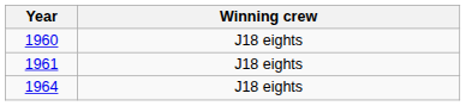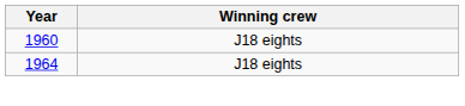 <table class="wikitable" style="text-align:center">
 <tr>
 <th width=70>Year</th>
 <th width=400>Winning crew</th>
 </tr>
 <tr>
 <td><a href='#'>1960</a></td>
 <td>J18 eights</td>
 </tr>
 <tr>
-<td><a href='#'>1961</a></td>
-<td>J18 eights</td>
-</tr>
-<tr>
 <td><a href='#'>1964</a></td>
 <td>J18 eights</td>
 </tr>
 </table>
